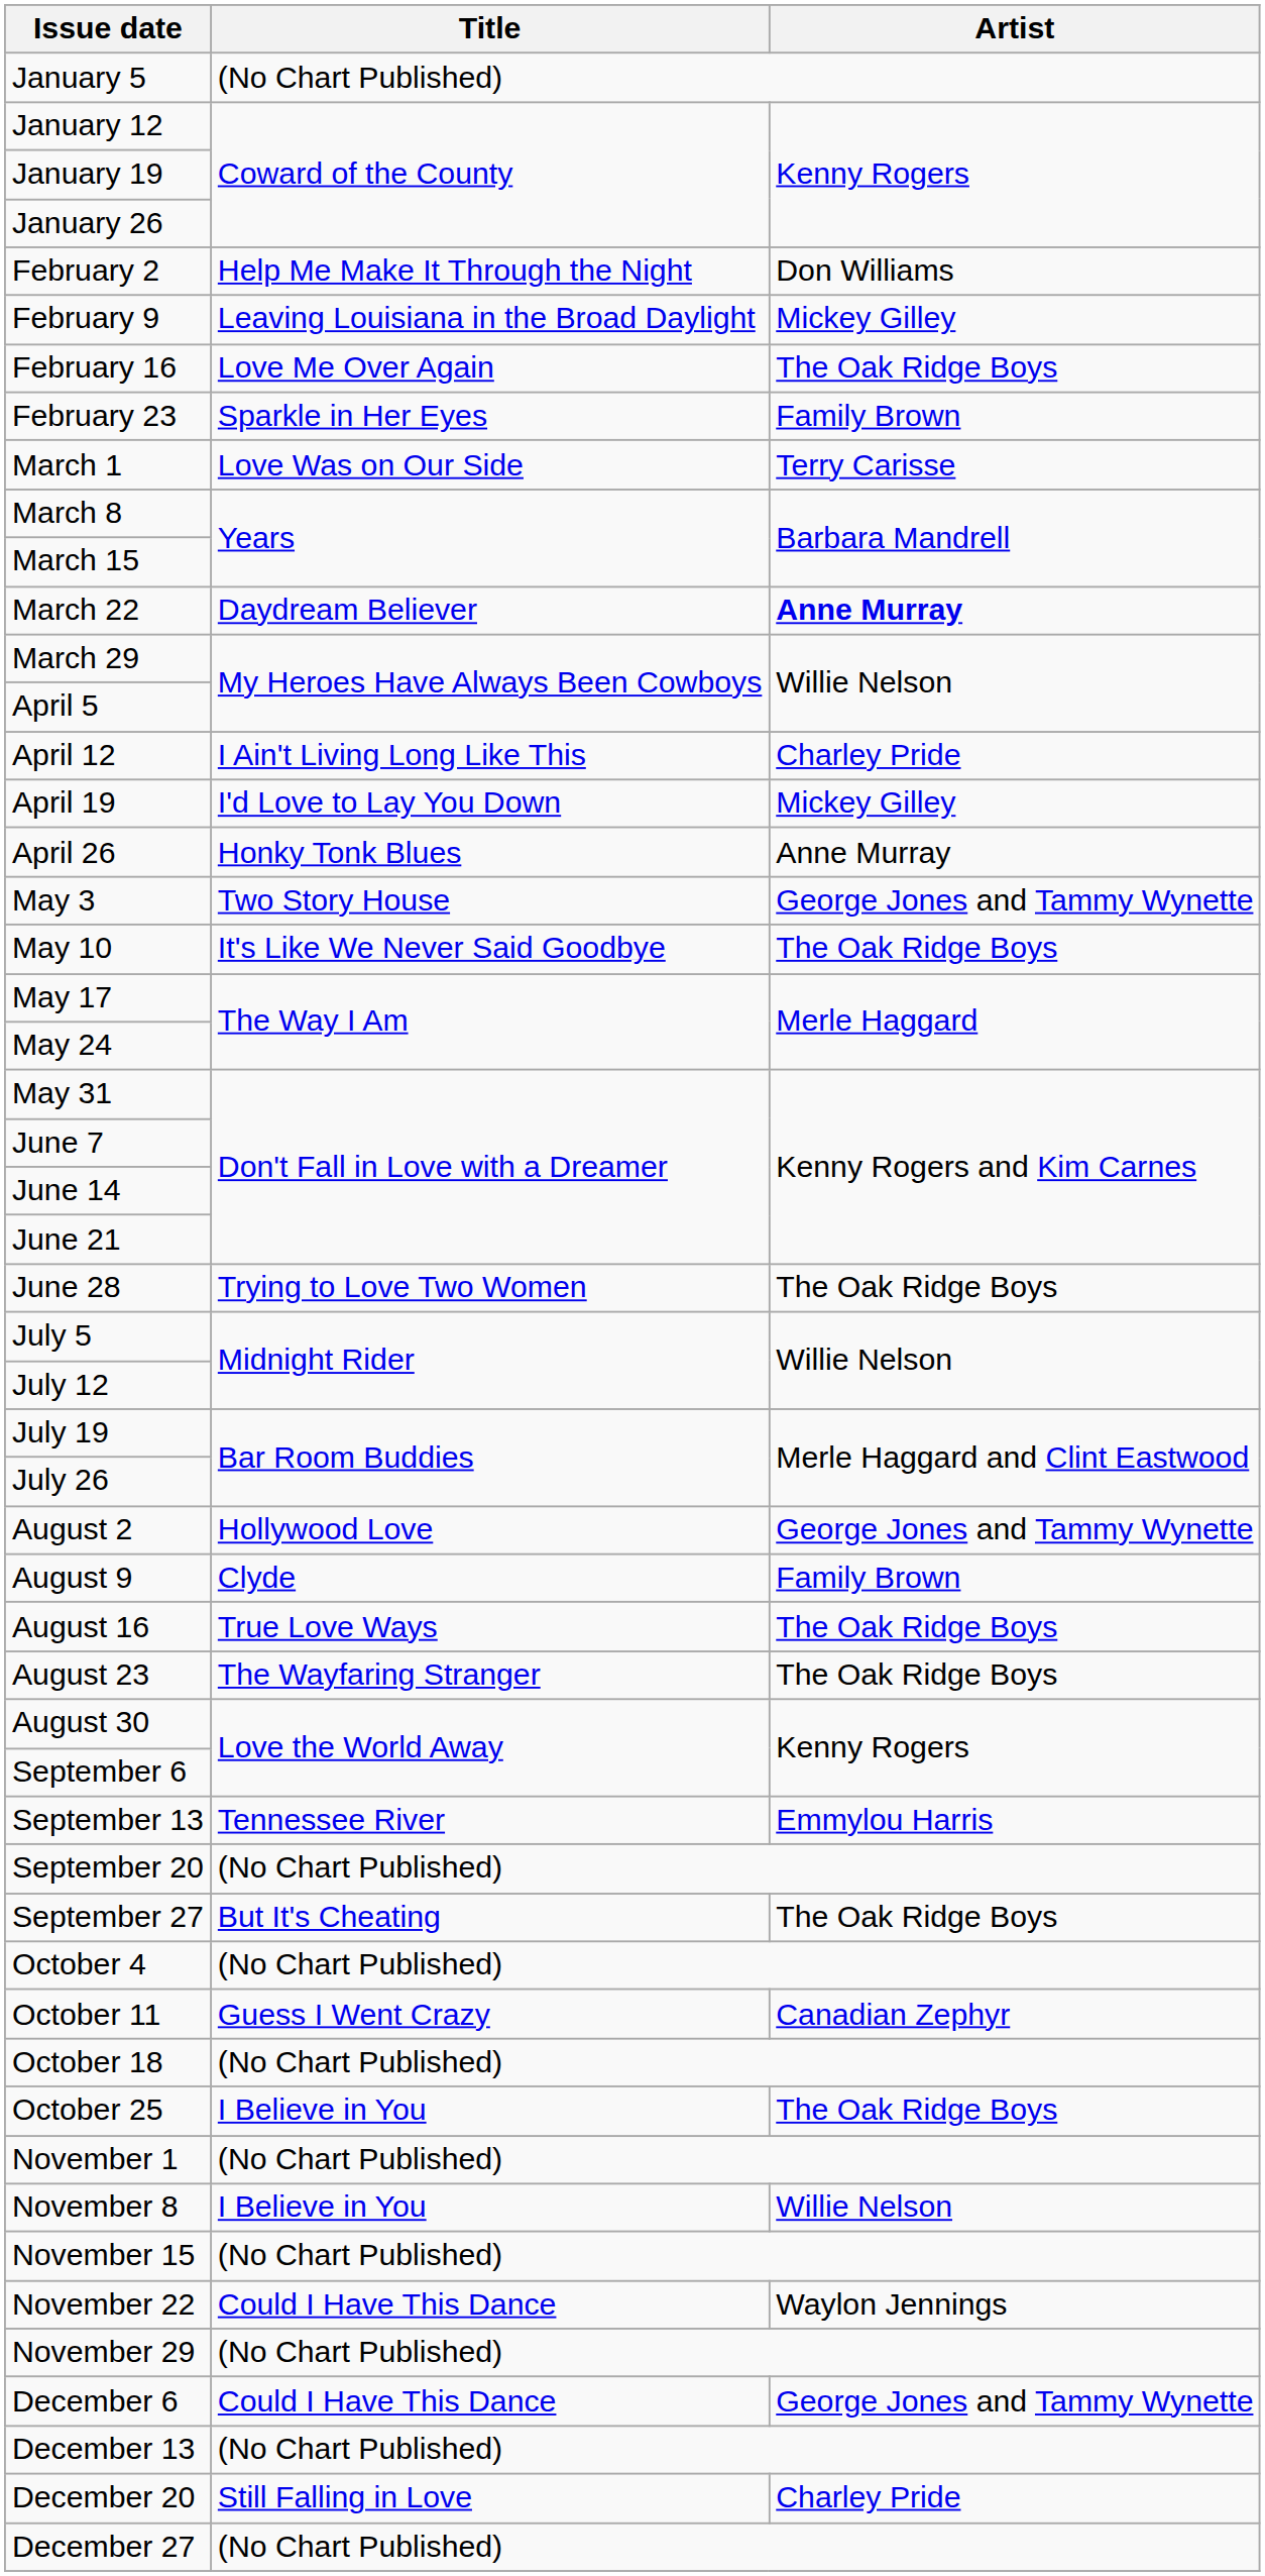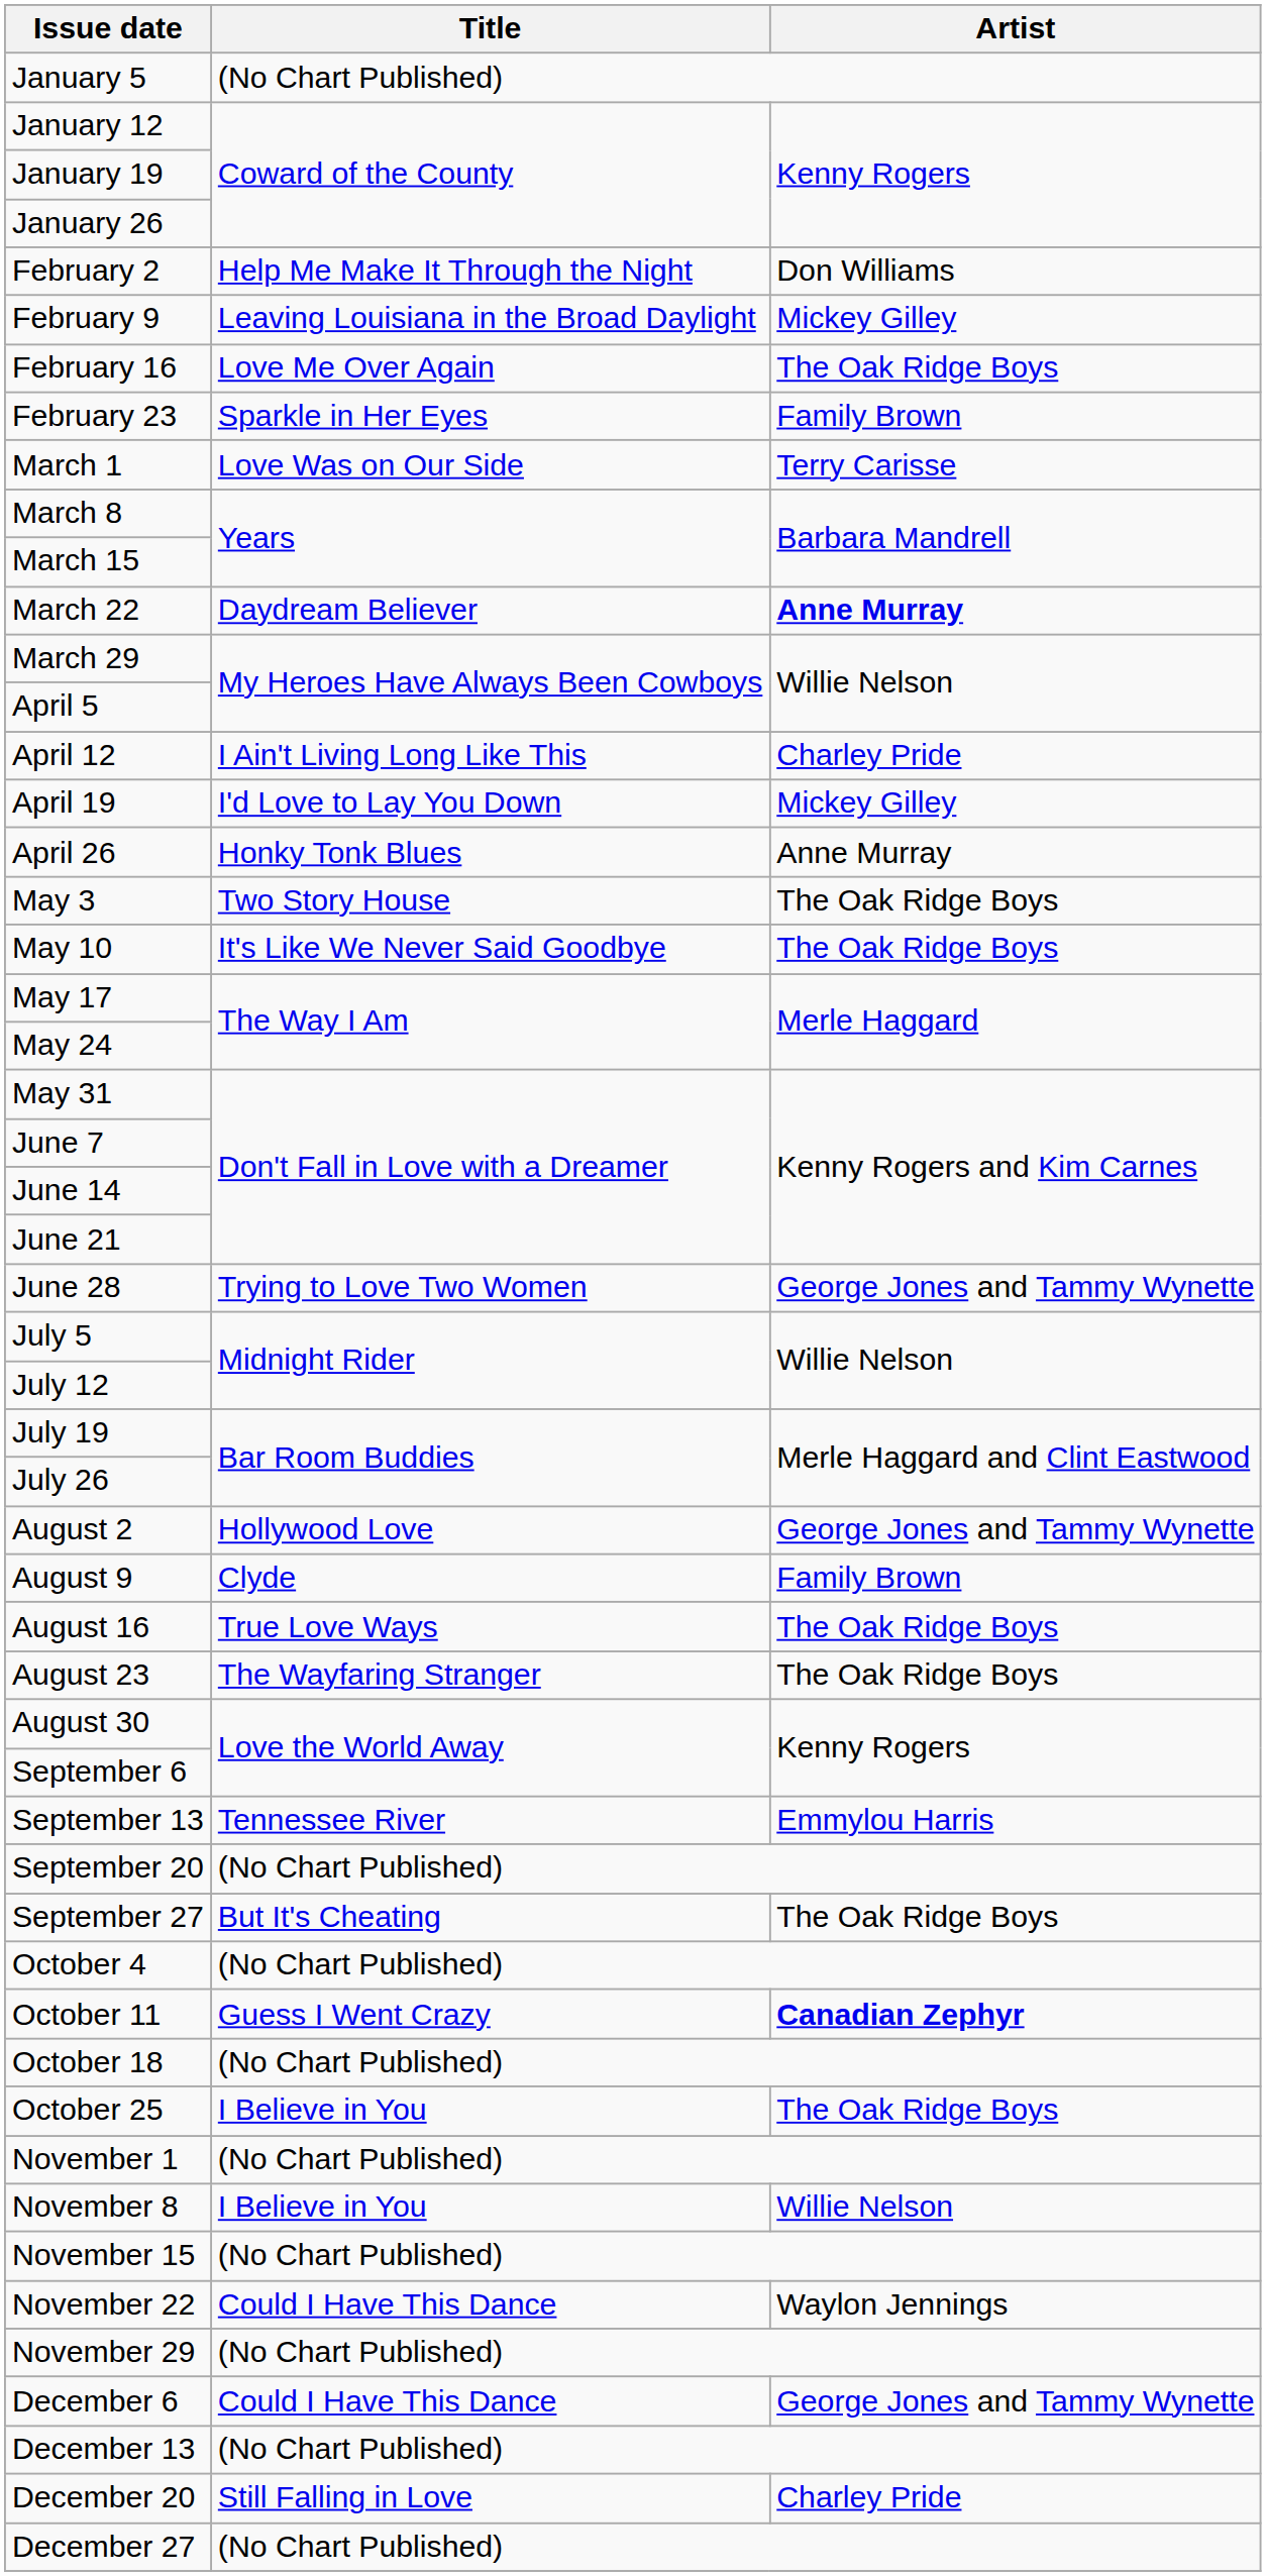 <table class="wikitable">
 <tr>
 <th>Issue date</th>
 <th>Title</th>
 <th>Artist</th>
 </tr>
 <tr>
 <td>January 5</td>
 <td colspan=2>(No Chart Published)</td>
 </tr>
 <tr>
 <td>January 12</td>
 <td rowspan=3><a href='#'>Coward of the County</a></td>
 <td rowspan=3><a href='#'>Kenny Rogers</a></td>
 </tr>
 <tr>
 <td>January 19</td>
 </tr>
 <tr>
 <td>January 26</td>
 </tr>
 <tr>
 <td>February 2</td>
 <td><a href='#'>Help Me Make It Through the Night</a></td>
 <td>Don Williams</td>
 </tr>
 <tr>
 <td>February 9</td>
 <td><a href='#'>Leaving Louisiana in the Broad Daylight</a></td>
 <td><a href='#'>Mickey Gilley</a></td>
 </tr>
 <tr>
 <td>February 16</td>
 <td><a href='#'>Love Me Over Again</a></td>
 <td><a href='#'>The Oak Ridge Boys</a></td>
 </tr>
 <tr>
 <td>February 23</td>
 <td><a href='#'>Sparkle in Her Eyes</a></td>
 <td><a href='#'>Family Brown</a></td>
 </tr>
 <tr>
 <td>March 1</td>
 <td><a href='#'>Love Was on Our Side</a></td>
 <td><a href='#'>Terry Carisse</a></td>
 </tr>
 <tr>
 <td>March 8</td>
 <td rowspan=2><a href='#'>Years</a></td>
 <td rowspan=2><a href='#'>Barbara Mandrell</a></td>
 </tr>
 <tr>
 <td>March 15</td>
 </tr>
 <tr>
 <td>March 22</td>
 <td><a href='#'>Daydream Believer</a></td>
 <td><strong><a href='#'>Anne Murray</a></strong></td>
 </tr>
 <tr>
 <td>March 29</td>
 <td rowspan=2><a href='#'>My Heroes Have Always Been Cowboys</a></td>
 <td rowspan=2>Willie Nelson</td>
 </tr>
 <tr>
 <td>April 5</td>
 </tr>
 <tr>
 <td>April 12</td>
 <td><a href='#'>I Ain't Living Long Like This</a></td>
 <td><a href='#'>Charley Pride</a></td>
 </tr>
 <tr>
 <td>April 19</td>
 <td><a href='#'>I'd Love to Lay You Down</a></td>
 <td><a href='#'>Mickey Gilley</a></td>
 </tr>
 <tr>
 <td>April 26</td>
 <td><a href='#'>Honky Tonk Blues</a></td>
 <td>Anne Murray</td>
 </tr>
 <tr>
 <td>May 3</td>
 <td><a href='#'>Two Story House</a></td>
-<td><a href='#'>George Jones</a> and <a href='#'>Tammy Wynette</a></td>
+<td>The Oak Ridge Boys</td>
 </tr>
 <tr>
 <td>May 10</td>
 <td><a href='#'>It's Like We Never Said Goodbye</a></td>
 <td><a href='#'>The Oak Ridge Boys</a></td>
 </tr>
 <tr>
 <td>May 17</td>
 <td rowspan=2><a href='#'>The Way I Am</a></td>
 <td rowspan=2><a href='#'>Merle Haggard</a></td>
 </tr>
 <tr>
 <td>May 24</td>
 </tr>
 <tr>
 <td>May 31</td>
 <td rowspan=4><a href='#'>Don't Fall in Love with a Dreamer</a></td>
 <td rowspan=4>Kenny Rogers and <a href='#'>Kim Carnes</a></td>
 </tr>
 <tr>
 <td>June 7</td>
 </tr>
 <tr>
 <td>June 14</td>
 </tr>
 <tr>
 <td>June 21</td>
 </tr>
 <tr>
 <td>June 28</td>
 <td><a href='#'>Trying to Love Two Women</a></td>
-<td>The Oak Ridge Boys</td>
+<td><a href='#'>George Jones</a> and <a href='#'>Tammy Wynette</a></td>
 </tr>
 <tr>
 <td>July 5</td>
 <td rowspan=2><a href='#'>Midnight Rider</a></td>
 <td rowspan=2>Willie Nelson</td>
 </tr>
 <tr>
 <td>July 12</td>
 </tr>
 <tr>
 <td>July 19</td>
 <td rowspan=2><a href='#'>Bar Room Buddies</a></td>
 <td rowspan=2>Merle Haggard and <a href='#'>Clint Eastwood</a></td>
 </tr>
 <tr>
 <td>July 26</td>
 </tr>
 <tr>
 <td>August 2</td>
 <td><a href='#'>Hollywood Love</a></td>
 <td><a href='#'>George Jones</a> and <a href='#'>Tammy Wynette</a></td>
 </tr>
 <tr>
 <td>August 9</td>
 <td><a href='#'>Clyde</a></td>
 <td><a href='#'>Family Brown</a></td>
 </tr>
 <tr>
 <td>August 16</td>
 <td><a href='#'>True Love Ways</a></td>
 <td><a href='#'>The Oak Ridge Boys</a></td>
 </tr>
 <tr>
 <td>August 23</td>
 <td><a href='#'>The Wayfaring Stranger</a></td>
 <td>The Oak Ridge Boys</td>
 </tr>
 <tr>
 <td>August 30</td>
 <td rowspan=2><a href='#'>Love the World Away</a></td>
 <td rowspan=2>Kenny Rogers</td>
 </tr>
 <tr>
 <td>September 6</td>
 </tr>
 <tr>
 <td>September 13</td>
 <td><a href='#'>Tennessee River</a></td>
 <td><a href='#'>Emmylou Harris</a></td>
 </tr>
 <tr>
 <td>September 20</td>
 <td colspan=2>(No Chart Published)</td>
 </tr>
 <tr>
 <td>September 27</td>
 <td><a href='#'>But It's Cheating</a></td>
 <td>The Oak Ridge Boys</td>
 </tr>
 <tr>
 <td>October 4</td>
 <td colspan=2>(No Chart Published)</td>
 </tr>
 <tr>
 <td>October 11</td>
 <td><a href='#'>Guess I Went Crazy</a></td>
-<td><a href='#'>Canadian Zephyr</a></td>
+<td><strong><a href='#'>Canadian Zephyr</a></strong></td>
 </tr>
 <tr>
 <td>October 18</td>
 <td colspan=2>(No Chart Published)</td>
 </tr>
 <tr>
 <td>October 25</td>
 <td><a href='#'>I Believe in You</a></td>
 <td><a href='#'>The Oak Ridge Boys</a></td>
 </tr>
 <tr>
 <td>November 1</td>
 <td colspan=2>(No Chart Published)</td>
 </tr>
 <tr>
 <td>November 8</td>
 <td><a href='#'>I Believe in You</a></td>
 <td><a href='#'>Willie Nelson</a></td>
 </tr>
 <tr>
 <td>November 15</td>
 <td colspan=2>(No Chart Published)</td>
 </tr>
 <tr>
 <td>November 22</td>
 <td><a href='#'>Could I Have This Dance</a></td>
 <td>Waylon Jennings</td>
 </tr>
 <tr>
 <td>November 29</td>
 <td colspan=2>(No Chart Published)</td>
 </tr>
 <tr>
 <td>December 6</td>
 <td><a href='#'>Could I Have This Dance</a></td>
 <td><a href='#'>George Jones</a> and <a href='#'>Tammy Wynette</a></td>
 </tr>
 <tr>
 <td>December 13</td>
 <td colspan=2>(No Chart Published)</td>
 </tr>
 <tr>
 <td>December 20</td>
 <td><a href='#'>Still Falling in Love</a></td>
 <td><a href='#'>Charley Pride</a></td>
 </tr>
 <tr>
 <td>December 27</td>
 <td colspan=2>(No Chart Published)</td>
 </tr>
 </table>
